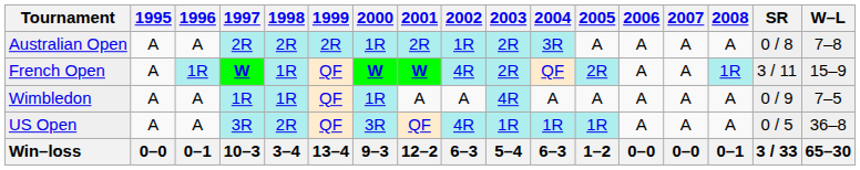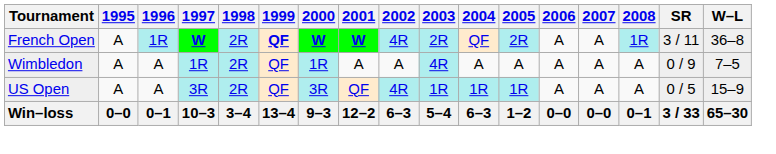 <table class=wikitable style=text-align:center;font-size:97%>
 <tr>
 <th>Tournament</th>
 <th><a href='#'>1995</a></th>
 <th><a href='#'>1996</a></th>
 <th><a href='#'>1997</a></th>
 <th><a href='#'>1998</a></th>
 <th><a href='#'>1999</a></th>
 <th><a href='#'>2000</a></th>
 <th><a href='#'>2001</a></th>
 <th><a href='#'>2002</a></th>
 <th><a href='#'>2003</a></th>
 <th><a href='#'>2004</a></th>
 <th><a href='#'>2005</a></th>
 <th><a href='#'>2006</a></th>
 <th><a href='#'>2007</a></th>
 <th><a href='#'>2008</a></th>
 <th>SR</th>
 <th>W–L</th>
 </tr>
 <tr>
-<td style="background:#efefef;" align=left><a href='#'>Australian Open</a></td>
-<td>A</td>
-<td>A</td>
-<td style="background:#afeeee;"><a href='#'>2R</a></td>
-<td style="background:#afeeee;"><a href='#'>2R</a></td>
-<td style="background:#afeeee;"><a href='#'>2R</a></td>
-<td style="background:#afeeee;"><a href='#'>1R</a></td>
-<td style="background:#afeeee;"><a href='#'>2R</a></td>
-<td style="background:#afeeee;"><a href='#'>1R</a></td>
-<td style="background:#afeeee;"><a href='#'>2R</a></td>
-<td style="background:#afeeee;"><a href='#'>3R</a></td>
-<td>A</td>
-<td>A</td>
-<td>A</td>
-<td>A</td>
-<td style="background:#efefef;">0 / 8</td>
-<td style="background:#efefef;">7–8</td>
-</tr>
-<tr>
 <td style="background:#efefef;" align=left><a href='#'>French Open</a></td>
 <td>A</td>
 <td style="background:#afeeee;"><a href='#'>1R</a></td>
 <td style="background:lime;"><strong><a href='#'>W</a></strong></td>
-<td style="background:#afeeee;"><a href='#'>1R</a></td>
-<td style="background:#ffebcd;"><a href='#'>QF</a></td>
+<td style="background:#afeeee;"><a href='#'>2R</a></td>
+<td style="background:#ffebcd;"><strong><a href='#'>QF</a></strong></td>
 <td style="background:lime;"><strong><a href='#'>W</a></strong></td>
 <td style="background:lime;"><strong><a href='#'>W</a></strong></td>
 <td style="background:#afeeee;"><a href='#'>4R</a></td>
 <td style="background:#afeeee;"><a href='#'>2R</a></td>
 <td style="background:#ffebcd;"><a href='#'>QF</a></td>
 <td style="background:#afeeee;"><a href='#'>2R</a></td>
 <td>A</td>
 <td>A</td>
 <td style="background:#afeeee;"><a href='#'>1R</a></td>
 <td style="background:#efefef;">3 / 11</td>
-<td style="background:#efefef;">15–9</td>
+<td style="background:#efefef;">36–8</td>
 </tr>
 <tr>
 <td style="background:#efefef;" align=left><a href='#'>Wimbledon</a></td>
 <td>A</td>
 <td>A</td>
 <td style="background:#afeeee;"><a href='#'>1R</a></td>
-<td style="background:#afeeee;"><a href='#'>1R</a></td>
+<td style="background:#afeeee;"><a href='#'>2R</a></td>
 <td style="background:#ffebcd;"><a href='#'>QF</a></td>
 <td style="background:#afeeee;"><a href='#'>1R</a></td>
 <td>A</td>
 <td>A</td>
 <td style="background:#afeeee;"><a href='#'>4R</a></td>
 <td>A</td>
 <td>A</td>
 <td>A</td>
 <td>A</td>
 <td>A</td>
 <td style="background:#efefef;">0 / 9</td>
 <td style="background:#efefef;">7–5</td>
 </tr>
 <tr>
 <td style="background:#efefef;" align=left><a href='#'>US Open</a></td>
 <td>A</td>
 <td>A</td>
 <td style="background:#afeeee;"><a href='#'>3R</a></td>
 <td style="background:#afeeee;"><a href='#'>2R</a></td>
 <td style="background:#ffebcd;"><a href='#'>QF</a></td>
 <td style="background:#afeeee;"><a href='#'>3R</a></td>
 <td style="background:#ffebcd;"><a href='#'>QF</a></td>
 <td style="background:#afeeee;"><a href='#'>4R</a></td>
 <td style="background:#afeeee;"><a href='#'>1R</a></td>
 <td style="background:#afeeee;"><a href='#'>1R</a></td>
 <td style="background:#afeeee;"><a href='#'>1R</a></td>
 <td>A</td>
 <td>A</td>
 <td>A</td>
 <td style="background:#efefef;">0 / 5</td>
-<td style="background:#efefef;">36–8</td>
+<td style="background:#efefef;">15–9</td>
 </tr>
 <tr>
 <th style=text-align:left>Win–loss</th>
 <th>0–0</th>
 <th>0–1</th>
 <th>10–3</th>
 <th>3–4</th>
 <th>13–4</th>
 <th>9–3</th>
 <th>12–2</th>
 <th>6–3</th>
 <th>5–4</th>
 <th>6–3</th>
 <th>1–2</th>
 <th>0–0</th>
 <th>0–0</th>
 <th>0–1</th>
 <th>3 / 33</th>
 <th>65–30</th>
 </tr>
 </table>
